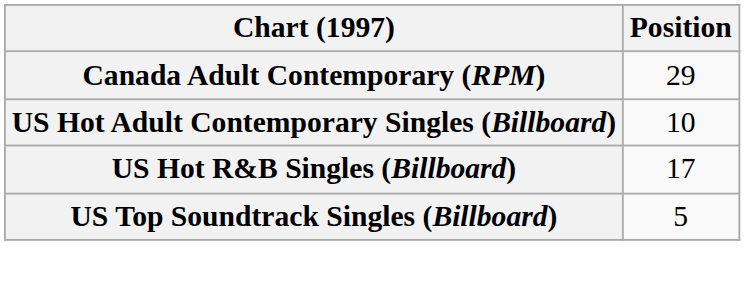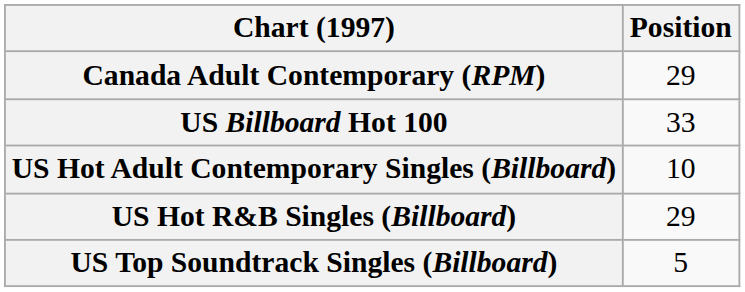 <table class="wikitable plainrowheaders sortable">
 <tr>
 <th>Chart (1997)</th>
 <th>Position</th>
 </tr>
 <tr>
 <th scope="row">Canada Adult Contemporary (<em>RPM</em>)</th>
 <td style="text-align:center;">29</td>
 </tr>
 <tr>
+<th scope="row">US <em>Billboard</em> Hot 100</th>
+<td style="text-align:center;">33</td>
+</tr>
+<tr>
 <th scope="row">US Hot Adult Contemporary Singles (<em>Billboard</em>)</th>
 <td style="text-align:center;">10</td>
 </tr>
 <tr>
 <th scope="row">US Hot R&B Singles (<em>Billboard</em>)</th>
-<td style="text-align:center;">17</td>
+<td style="text-align:center;">29</td>
 </tr>
 <tr>
 <th scope="row">US Top Soundtrack Singles (<em>Billboard</em>)</th>
 <td style="text-align:center;">5</td>
 </tr>
 </table>
